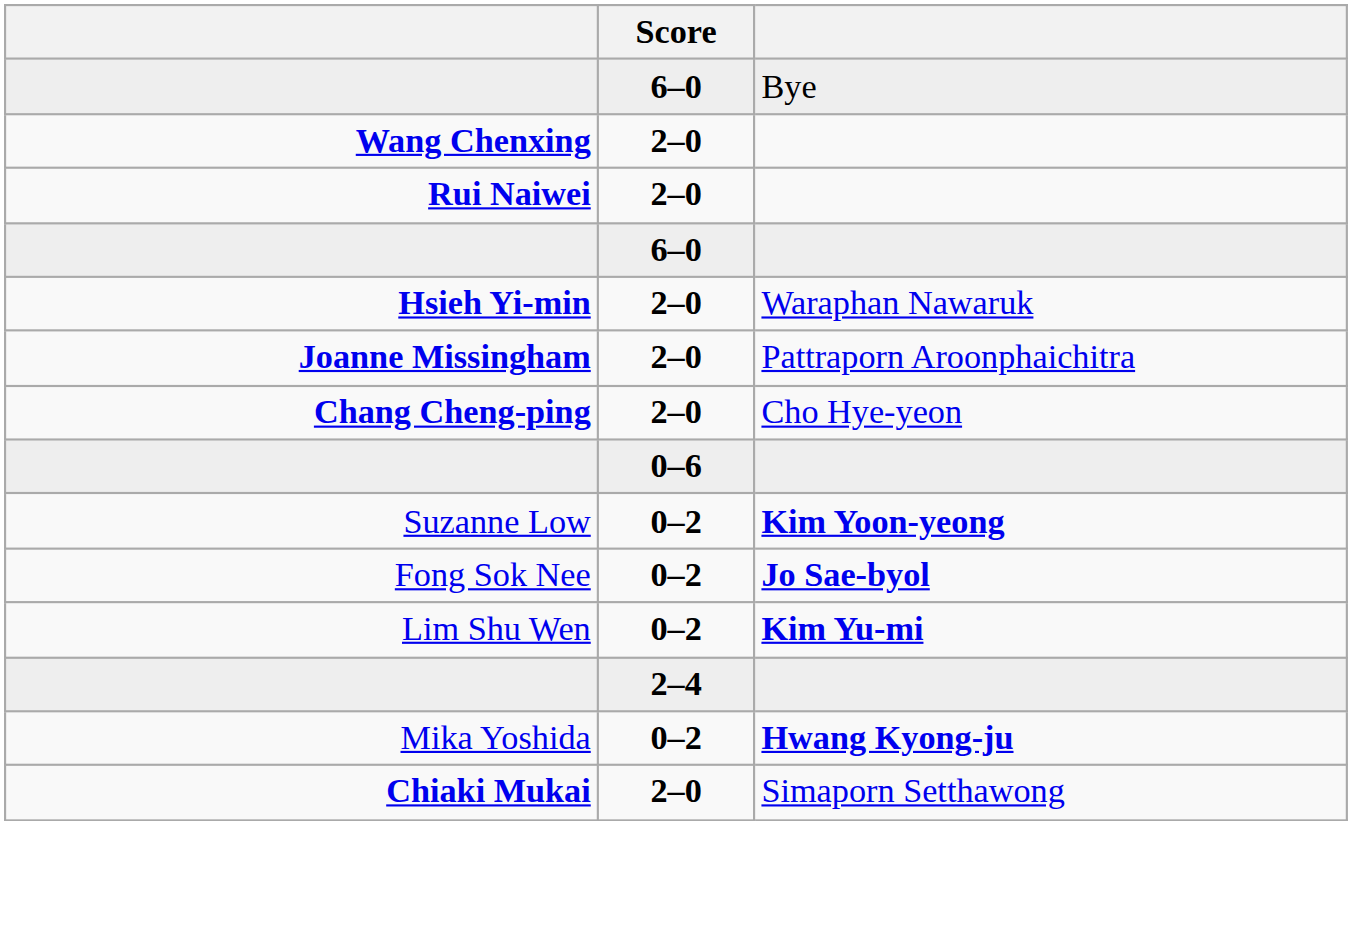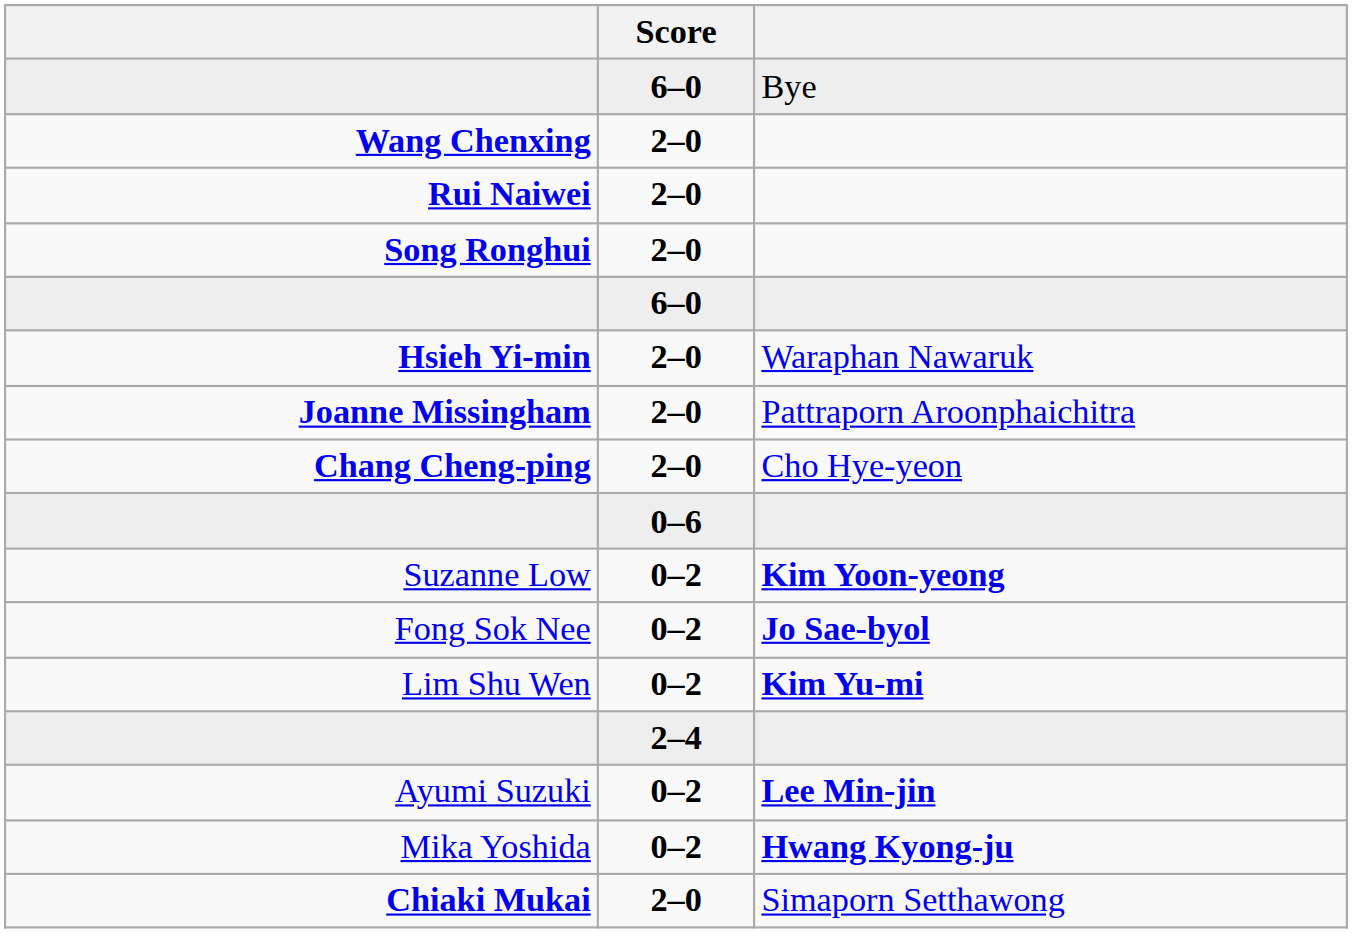 <table class="wikitable" style="text-align: center;">
 <tr>
 <th align="right" width="270"></th>
 <th width="65">Score</th>
 <th align="left" width="270"></th>
 </tr>
 <tr bgcolor=eeeeee>
 <td align=right><strong></strong></td>
 <td align=center><strong>6–0</strong></td>
 <td align=left>Bye</td>
 </tr>
 <tr>
 <td align=right><strong><a href='#'>Wang Chenxing</a></strong></td>
 <td align=center><strong>2–0</strong></td>
 <td align=left></td>
 </tr>
 <tr>
 <td align=right><strong><a href='#'>Rui Naiwei</a></strong></td>
+<td align=center><strong>2–0</strong></td>
+<td align=left></td>
+</tr>
+<tr>
+<td align=right><strong><a href='#'>Song Ronghui</a></strong></td>
 <td align=center><strong>2–0</strong></td>
 <td align=left></td>
 </tr>
 <tr bgcolor=eeeeee>
 <td align=right><strong></strong></td>
 <td align=center><strong>6–0</strong></td>
 <td align=left></td>
 </tr>
 <tr>
 <td align=right><strong><a href='#'>Hsieh Yi-min</a></strong></td>
 <td align=center><strong>2–0</strong></td>
 <td align=left><a href='#'>Waraphan Nawaruk</a></td>
 </tr>
 <tr>
 <td align=right><strong><a href='#'>Joanne Missingham</a></strong></td>
 <td align=center><strong>2–0</strong></td>
 <td align=left><a href='#'>Pattraporn Aroonphaichitra</a></td>
 </tr>
 <tr>
 <td align=right><strong><a href='#'>Chang Cheng-ping</a></strong></td>
 <td align=center><strong>2–0</strong></td>
 <td align=left><a href='#'>Cho Hye-yeon</a></td>
 </tr>
 <tr bgcolor=eeeeee>
 <td align=right></td>
 <td align=center><strong>0–6</strong></td>
 <td align=left><strong></strong></td>
 </tr>
 <tr>
 <td align=right><a href='#'>Suzanne Low</a></td>
 <td align=center><strong>0–2</strong></td>
 <td align=left><strong><a href='#'>Kim Yoon-yeong</a></strong></td>
 </tr>
 <tr>
 <td align=right><a href='#'>Fong Sok Nee</a></td>
 <td align=center><strong>0–2</strong></td>
 <td align=left><strong><a href='#'>Jo Sae-byol</a></strong></td>
 </tr>
 <tr>
 <td align=right><a href='#'>Lim Shu Wen</a></td>
 <td align=center><strong>0–2</strong></td>
 <td align=left><strong><a href='#'>Kim Yu-mi</a></strong></td>
 </tr>
 <tr bgcolor=eeeeee>
 <td align=right></td>
 <td align=center><strong>2–4</strong></td>
 <td align=left><strong></strong></td>
 </tr>
 <tr>
+<td align=right><a href='#'>Ayumi Suzuki</a></td>
+<td align=center><strong>0–2</strong></td>
+<td align=left><strong><a href='#'>Lee Min-jin</a></strong></td>
+</tr>
+<tr>
 <td align=right><a href='#'>Mika Yoshida</a></td>
 <td align=center><strong>0–2</strong></td>
 <td align=left><strong><a href='#'>Hwang Kyong-ju</a></strong></td>
 </tr>
 <tr>
 <td align=right><strong><a href='#'>Chiaki Mukai</a></strong></td>
 <td align=center><strong>2–0</strong></td>
 <td align=left><a href='#'>Simaporn Setthawong</a></td>
 </tr>
 </table>
